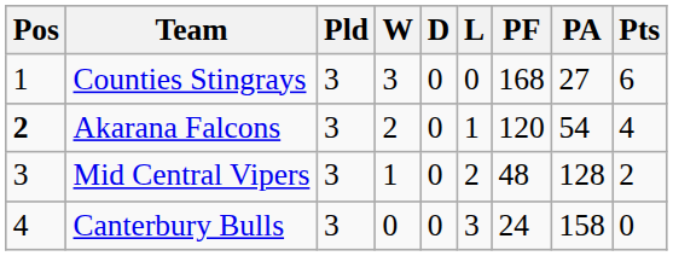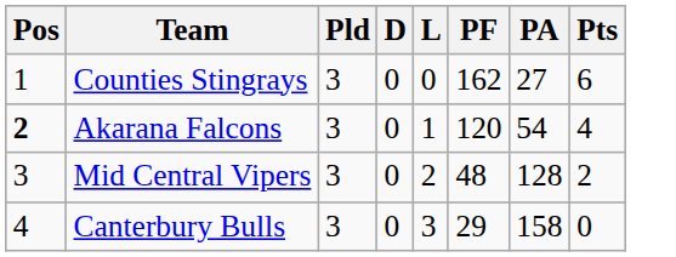 <table class="wikitable">
 <tr>
 <th>Pos</th>
 <th>Team</th>
 <th>Pld</th>
-<th>W</th>
 <th>D</th>
 <th>L</th>
 <th>PF</th>
 <th>PA</th>
 <th>Pts</th>
 </tr>
 <tr>
 <td>1</td>
 <td><a href='#'>Counties Stingrays</a></td>
 <td>3</td>
-<td>3</td>
 <td>0</td>
 <td>0</td>
-<td>168</td>
+<td>162</td>
 <td>27</td>
 <td>6</td>
 </tr>
 <tr>
 <td><strong>2</strong></td>
 <td><a href='#'>Akarana Falcons</a></td>
 <td>3</td>
-<td>2</td>
 <td>0</td>
 <td>1</td>
 <td>120</td>
 <td>54</td>
 <td>4</td>
 </tr>
 <tr>
 <td>3</td>
 <td><a href='#'>Mid Central Vipers</a></td>
 <td>3</td>
-<td>1</td>
 <td>0</td>
 <td>2</td>
 <td>48</td>
 <td>128</td>
 <td>2</td>
 </tr>
 <tr>
 <td>4</td>
 <td><a href='#'>Canterbury Bulls</a></td>
 <td>3</td>
 <td>0</td>
-<td>0</td>
 <td>3</td>
-<td>24</td>
+<td>29</td>
 <td>158</td>
 <td>0</td>
 </tr>
 </table>
